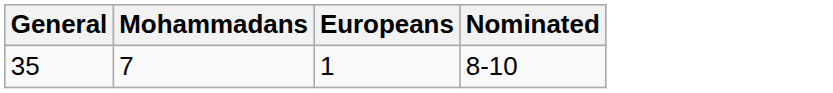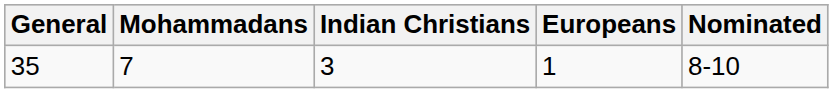 <table class="wikitable">
 <tr>
 <th>General</th>
 <th>Mohammadans</th>
+<th>Indian Christians</th>
 <th>Europeans</th>
 <th>Nominated</th>
 </tr>
 <tr>
 <td>35</td>
 <td>7</td>
+<td>3</td>
 <td>1</td>
 <td>8-10</td>
 </tr>
 </table>
